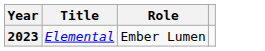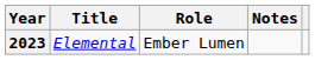 <table class="wikitable plainrowheaders sortable">
 <tr>
 <th scope="col">Year</th>
 <th scope="col">Title</th>
 <th scope="col">Role</th>
+<th scope="col" class="unsortable">Notes</th>
 <th scope="col" class="unsortable"></th>
 </tr>
 <tr>
 <th scope="row">2023</th>
 <td><em><a href='#'>Elemental</a></em></td>
 <td>Ember Lumen</td>
+<td></td>
 <td style="text-align:center"></td>
 </tr>
 </table>
